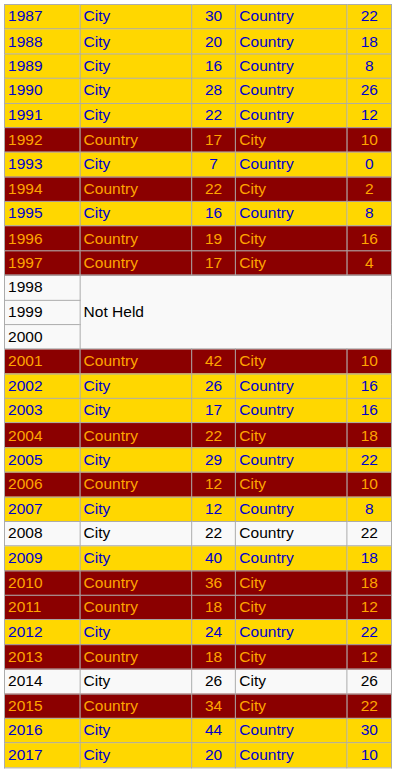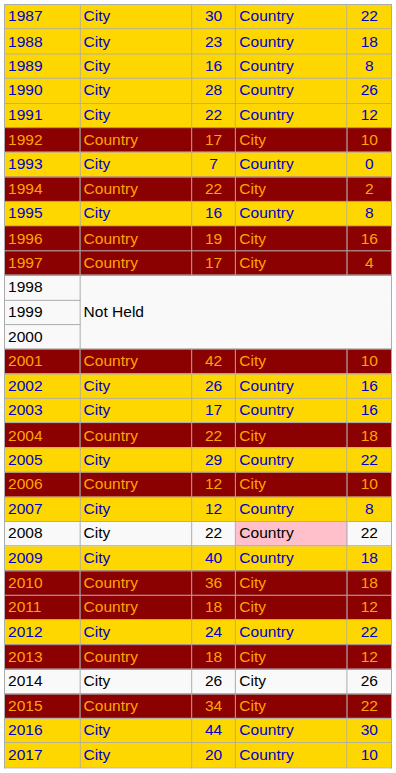 <table class="wikitable" style="width:25em">
 <tr style="background:gold; color:#0000cd;">
 <td>1987</td>
 <td>City</td>
 <td style="text-align:center">30</td>
 <td>Country</td>
 <td style="text-align:center">22</td>
 </tr>
 <tr style="background:gold; color:#0000cd;">
 <td>1988</td>
 <td>City</td>
-<td style="text-align:center">20</td>
+<td style="text-align:center">23</td>
 <td>Country</td>
 <td style="text-align:center">18</td>
 </tr>
 <tr style="background:gold; color:#0000cd;">
 <td>1989</td>
 <td>City</td>
 <td style="text-align:center">16</td>
 <td>Country</td>
 <td style="text-align:center">8</td>
 </tr>
 <tr style="background:gold; color:#0000cd;">
 <td>1990</td>
 <td>City</td>
 <td style="text-align:center">28</td>
 <td>Country</td>
 <td style="text-align:center">26</td>
 </tr>
 <tr style="background:gold; color:#0000cd;">
 <td>1991</td>
 <td>City</td>
 <td style="text-align:center">22</td>
 <td>Country</td>
 <td style="text-align:center">12</td>
 </tr>
 <tr style="background:darkRed; color:orange;">
 <td>1992</td>
 <td>Country</td>
 <td style="text-align:center">17</td>
 <td>City</td>
 <td style="text-align:center">10</td>
 </tr>
 <tr style="background:gold; color:#0000cd;">
 <td>1993</td>
 <td>City</td>
 <td style="text-align:center">7</td>
 <td>Country</td>
 <td style="text-align:center">0</td>
 </tr>
 <tr style="background:darkRed; color:orange;">
 <td>1994</td>
 <td>Country</td>
 <td style="text-align:center">22</td>
 <td>City</td>
 <td style="text-align:center">2</td>
 </tr>
 <tr style="background:gold; color:#0000cd;">
 <td>1995</td>
 <td>City</td>
 <td style="text-align:center">16</td>
 <td>Country</td>
 <td style="text-align:center">8</td>
 </tr>
 <tr style="background:darkRed; color:orange;">
 <td>1996</td>
 <td>Country</td>
 <td style="text-align:center">19</td>
 <td>City</td>
 <td style="text-align:center">16</td>
 </tr>
 <tr style="background:darkRed; color:orange;">
 <td>1997</td>
 <td>Country</td>
 <td style="text-align:center">17</td>
 <td>City</td>
 <td style="text-align:center">4</td>
 </tr>
 <tr style="background:darkRed; color:orange;">
 </tr>
 <tr>
 <td>1998</td>
 <td colspan=4 rowspan=3>Not Held</td>
 </tr>
 <tr>
 <td>1999</td>
 </tr>
 <tr>
 <td>2000</td>
 </tr>
 <tr style="background:darkRed; color:orange;">
 <td>2001</td>
 <td>Country</td>
 <td style="text-align:center">42</td>
 <td>City</td>
 <td style="text-align:center">10</td>
 </tr>
 <tr style="background:gold; color:#0000cd;">
 <td>2002</td>
 <td>City</td>
 <td style="text-align:center">26</td>
 <td>Country</td>
 <td style="text-align:center">16</td>
 </tr>
 <tr style="background:gold; color:#0000cd;">
 <td>2003</td>
 <td>City</td>
 <td style="text-align:center">17</td>
 <td>Country</td>
 <td style="text-align:center">16</td>
 </tr>
 <tr style="background:darkRed; color:orange;">
 <td>2004</td>
 <td>Country</td>
 <td style="text-align:center">22</td>
 <td>City</td>
 <td style="text-align:center">18</td>
 </tr>
 <tr style="background:gold; color:#0000cd;">
 <td>2005</td>
 <td>City</td>
 <td style="text-align:center">29</td>
 <td>Country</td>
 <td style="text-align:center">22</td>
 </tr>
 <tr style="background:darkRed; color:orange;">
 <td>2006</td>
 <td>Country</td>
 <td style="text-align:center">12</td>
 <td>City</td>
 <td style="text-align:center">10</td>
 </tr>
 <tr style="background:gold; color:#0000cd;">
 <td>2007</td>
 <td>City</td>
 <td style="text-align:center">12</td>
 <td>Country</td>
 <td style="text-align:center">8</td>
 </tr>
 <tr>
 <td>2008</td>
 <td>City</td>
 <td style="text-align:center;">22</td>
-<td>Country</td>
+<td style="background: pink;">Country</td>
 <td style="text-align:center;">22</td>
 </tr>
 <tr style="background:gold; color:#0000cd;">
 <td>2009</td>
 <td>City</td>
 <td style="text-align:center">40</td>
 <td>Country</td>
 <td style="text-align:center">18</td>
 </tr>
 <tr style="background:darkRed; color:orange;">
 <td>2010</td>
 <td>Country</td>
 <td style="text-align:center">36</td>
 <td>City</td>
 <td style="text-align:center">18</td>
 </tr>
 <tr style="background:darkRed; color:orange;">
 <td>2011</td>
 <td>Country</td>
 <td style="text-align:center">18</td>
 <td>City</td>
 <td style="text-align:center">12</td>
 </tr>
 <tr style="background:gold; color:#0000cd;">
 <td>2012</td>
 <td>City</td>
 <td style="text-align:center">24</td>
 <td>Country</td>
 <td style="text-align:center">22</td>
 </tr>
 <tr style="background:darkRed; color:orange;">
 <td>2013</td>
 <td>Country</td>
 <td style="text-align:center">18</td>
 <td>City</td>
 <td style="text-align:center">12</td>
 </tr>
 <tr>
 <td>2014</td>
 <td>City</td>
 <td style="text-align:center">26</td>
 <td>City</td>
 <td style="text-align:center">26</td>
 </tr>
 <tr style="background:darkRed; color:orange;">
 <td>2015</td>
 <td>Country</td>
 <td style="text-align:center">34</td>
 <td>City</td>
 <td style="text-align:center">22</td>
 </tr>
 <tr style="background:gold; color:#0000cd;">
 <td>2016</td>
 <td>City</td>
 <td style="text-align:center">44</td>
 <td>Country</td>
 <td style="text-align:center">30</td>
 </tr>
 <tr style="background:gold; color:#0000cd;">
 <td>2017</td>
 <td>City</td>
 <td style="text-align:center">20</td>
 <td>Country</td>
 <td style="text-align:center">10</td>
 </tr>
 </table>
